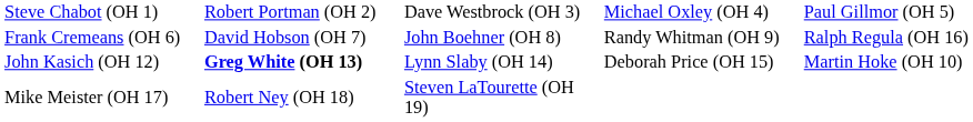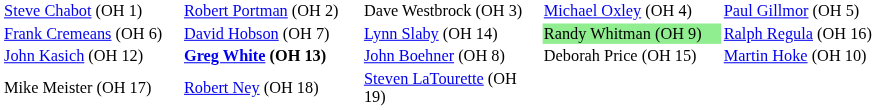 <table width="100%">
 <tr>
 <td width="20%"><a href='#'>Steve Chabot</a> (OH 1)</td>
 <td width="20%"><a href='#'>Robert Portman</a> (OH 2)</td>
 <td width="20%">Dave Westbrock (OH 3)</td>
 <td width="20%"><a href='#'>Michael Oxley</a> (OH 4)</td>
 <td width="20%"><a href='#'>Paul Gillmor</a> (OH 5)</td>
 </tr>
 <tr>
 <td><a href='#'>Frank Cremeans</a> (OH 6)</td>
 <td><a href='#'>David Hobson</a> (OH 7)</td>
-<td><a href='#'>John Boehner</a> (OH 8)</td>
-<td>Randy Whitman (OH 9)</td>
+<td><a href='#'>Lynn Slaby</a> (OH 14)</td>
+<td style="background: lightgreen;">Randy Whitman (OH 9)</td>
 <td><a href='#'>Ralph Regula</a> (OH 16)</td>
 </tr>
 <tr>
 <td><a href='#'>John Kasich</a> (OH 12)</td>
 <td><strong><a href='#'>Greg White</a> (OH 13)</strong></td>
-<td><a href='#'>Lynn Slaby</a> (OH 14)</td>
+<td><a href='#'>John Boehner</a> (OH 8)</td>
 <td>Deborah Price (OH 15)</td>
 <td><a href='#'>Martin Hoke</a> (OH 10)</td>
 </tr>
 <tr>
 <td>Mike Meister (OH 17)</td>
 <td><a href='#'>Robert Ney</a> (OH 18)</td>
 <td><a href='#'>Steven LaTourette</a> (OH 19)</td>
 </tr>
 </table>
